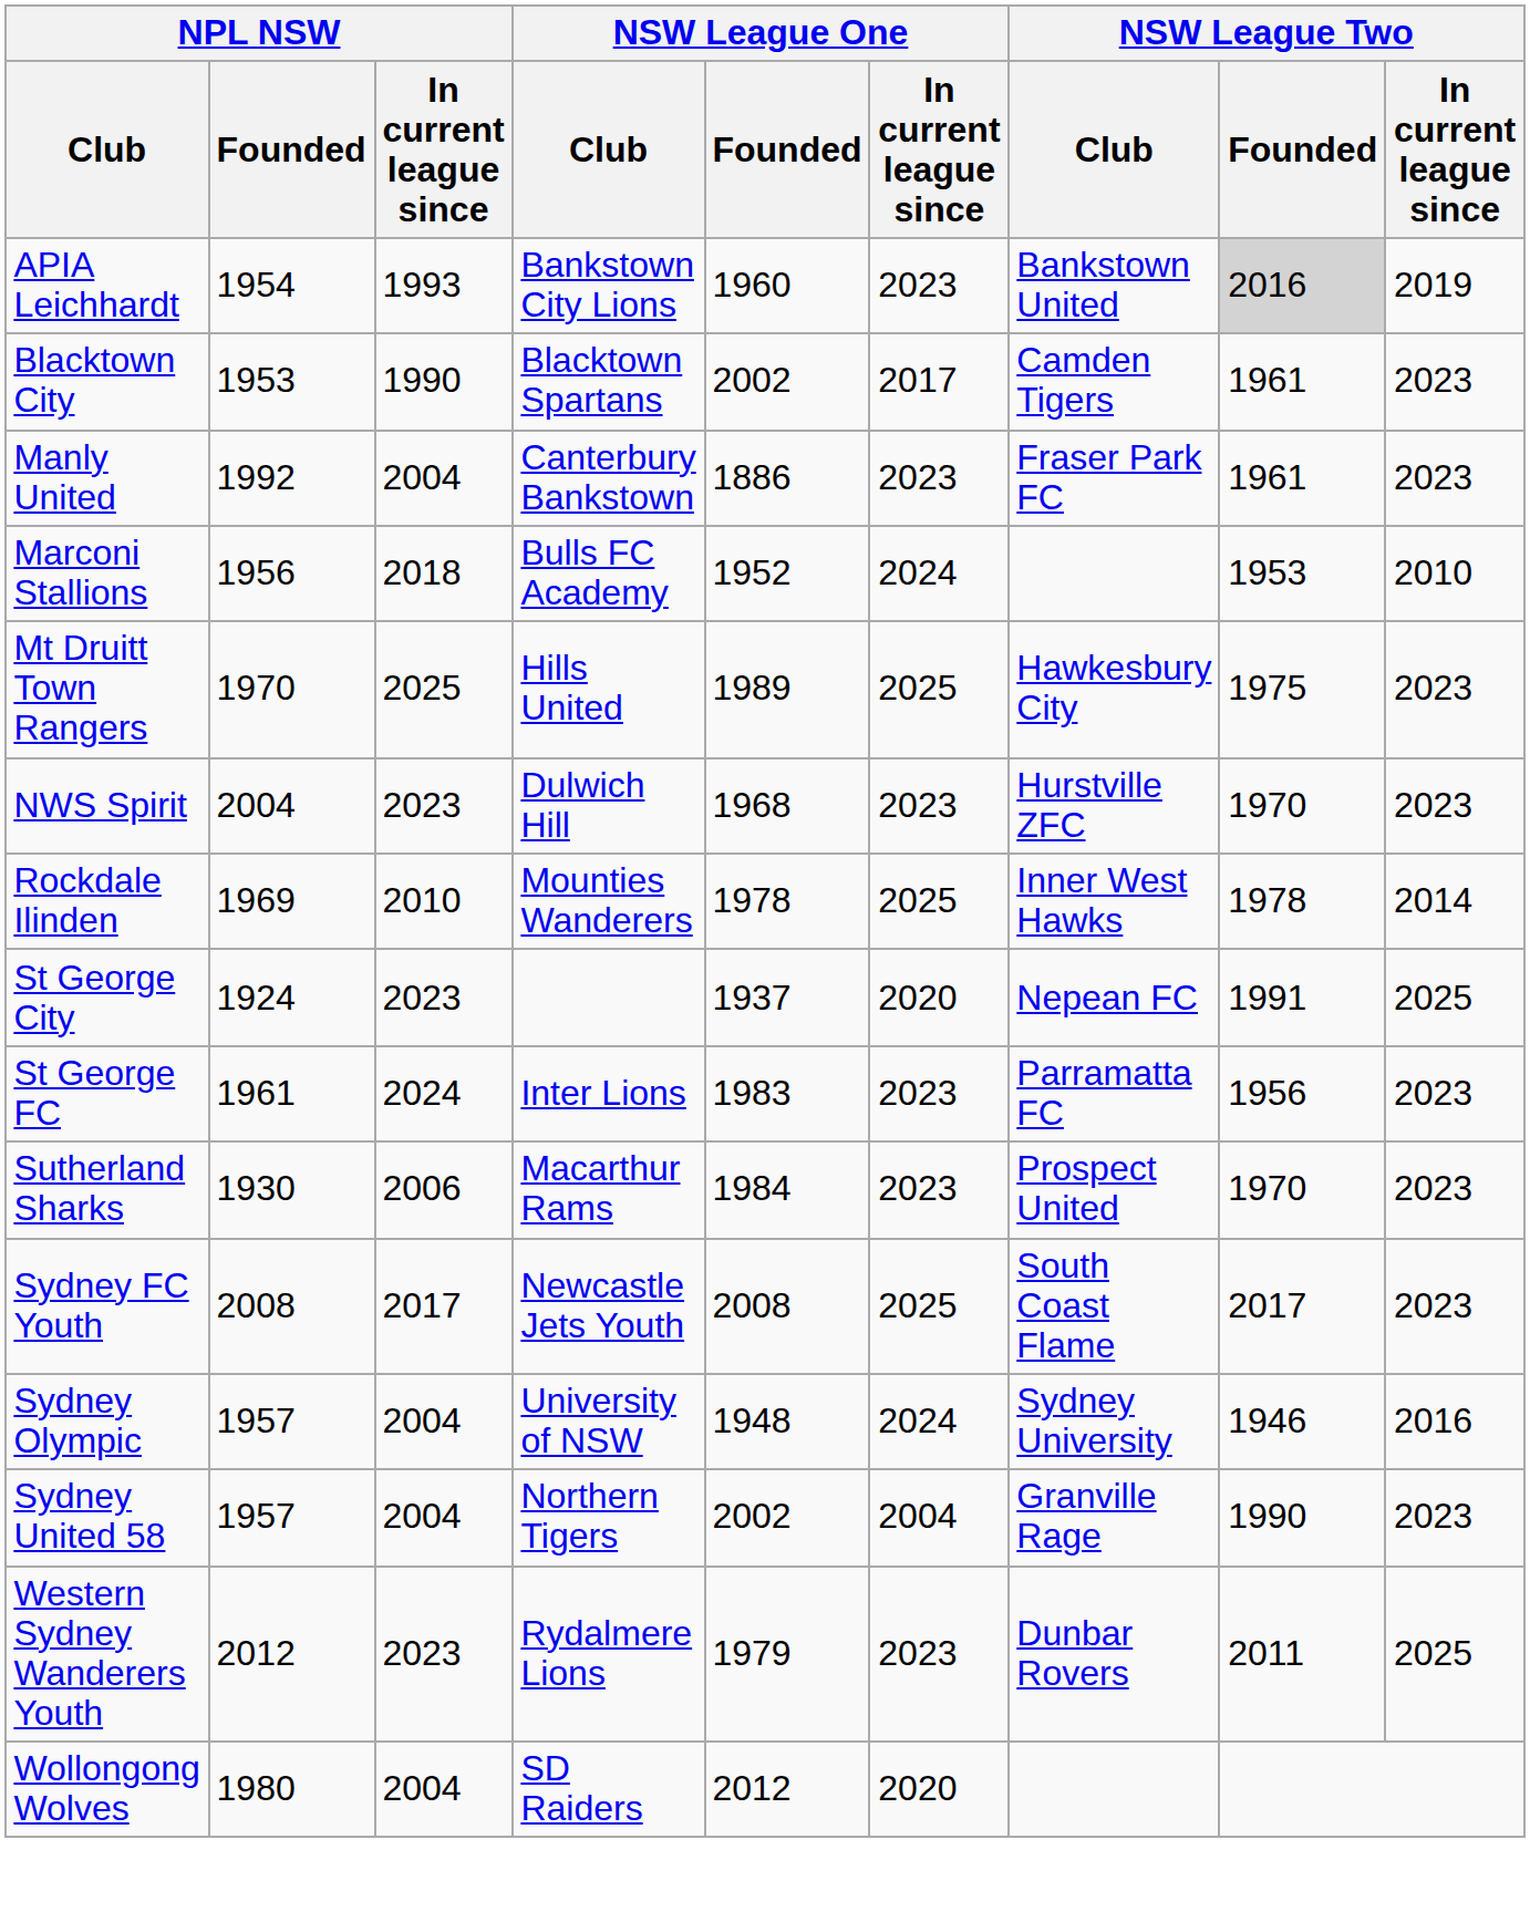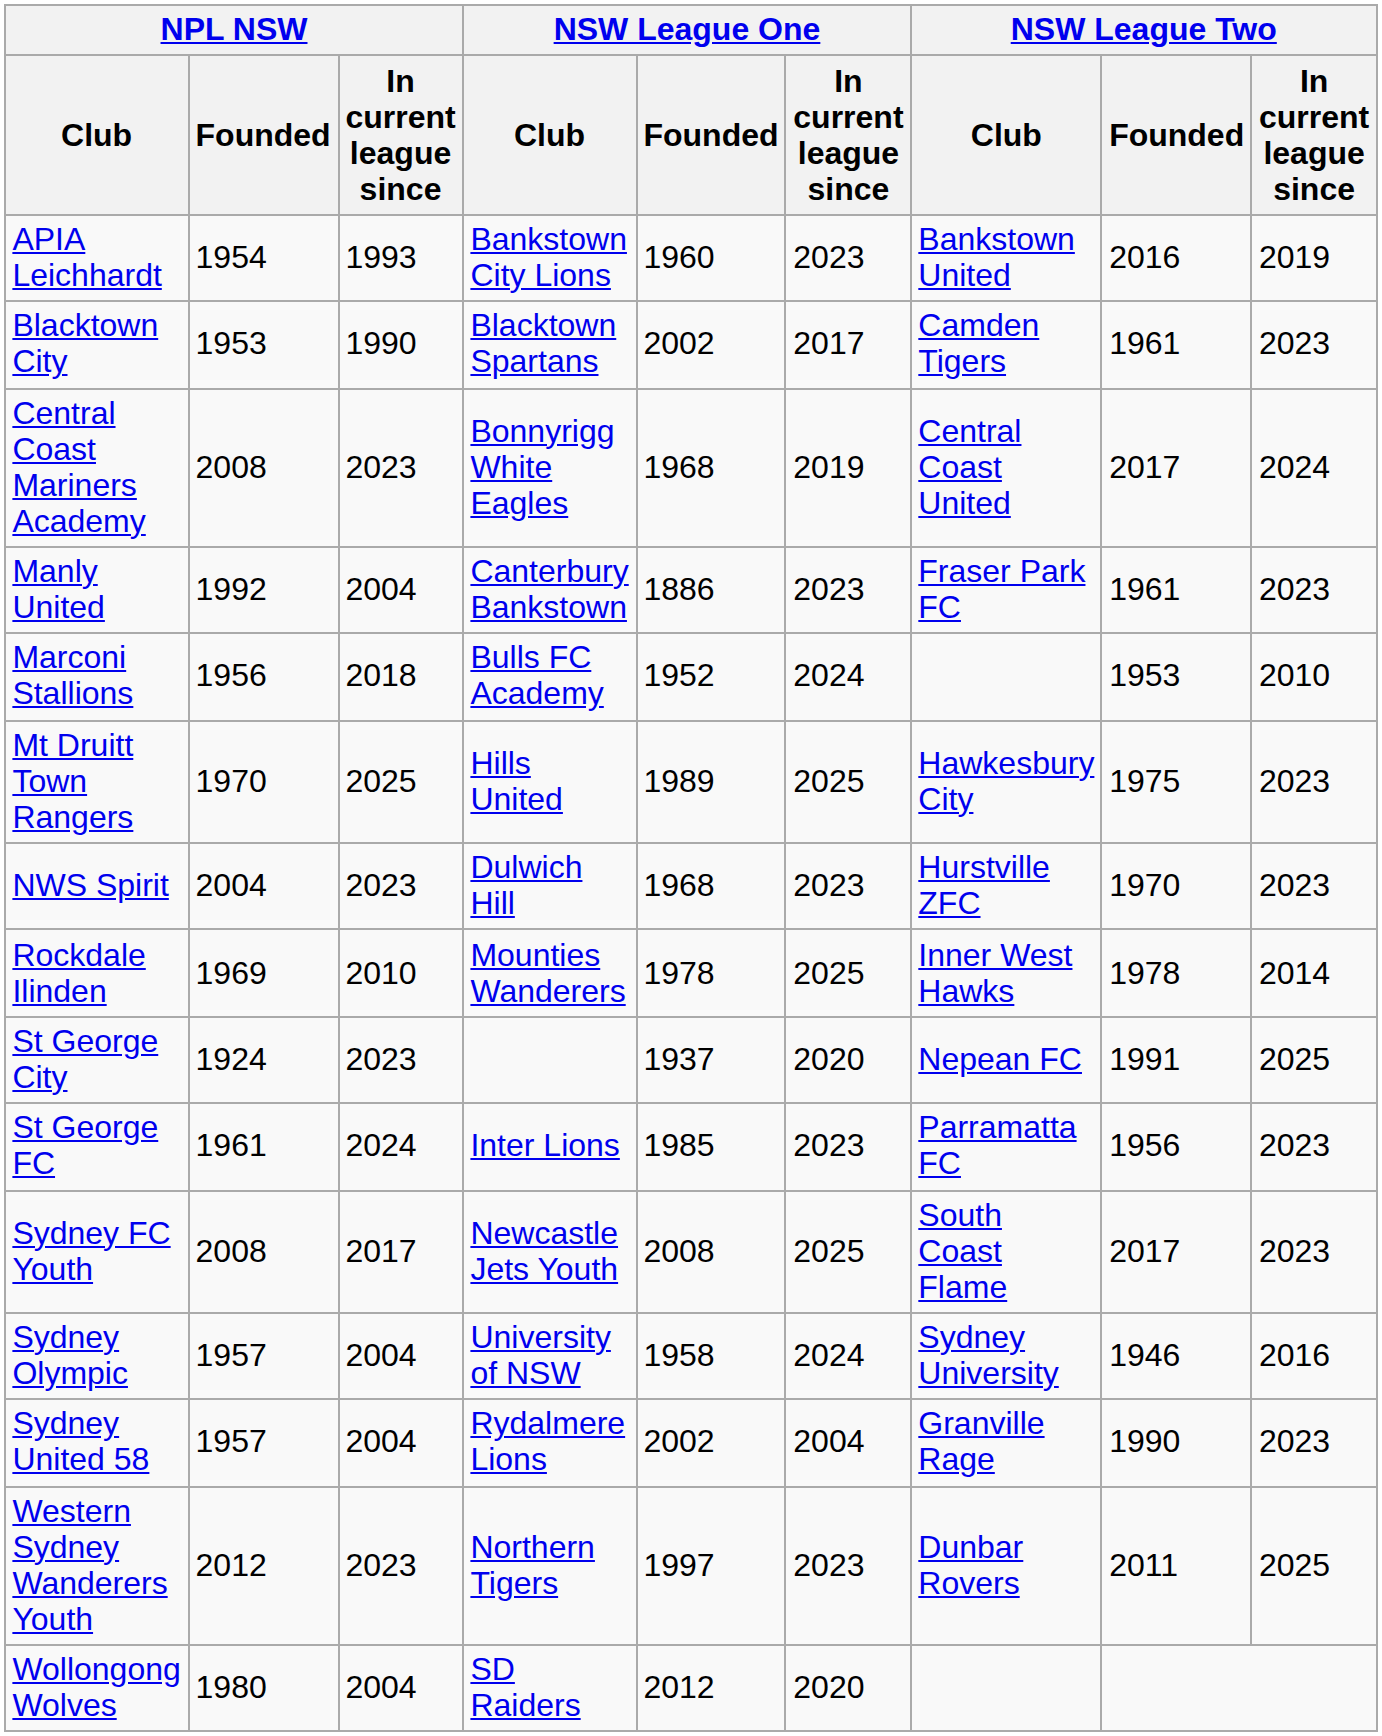 <table class="wikitable sortable">
 <tr>
 <th colspan=3><a href='#'>NPL NSW</a></th>
 <th colspan=3><a href='#'>NSW League One</a></th>
 <th colspan=3><a href='#'>NSW League Two</a></th>
 </tr>
 <tr>
 <th>Club</th>
 <th>Founded</th>
 <th>In current league since</th>
 <th>Club</th>
 <th>Founded</th>
 <th>In current league since</th>
 <th>Club</th>
 <th>Founded</th>
 <th>In current league since</th>
 </tr>
 <tr>
 <td><a href='#'>APIA Leichhardt</a></td>
 <td>1954</td>
 <td>1993</td>
 <td><a href='#'>Bankstown City Lions</a></td>
 <td>1960</td>
 <td>2023</td>
 <td><a href='#'>Bankstown United</a></td>
-<td style="background: lightgrey;">2016</td>
+<td>2016</td>
 <td>2019</td>
 </tr>
 <tr>
 <td><a href='#'>Blacktown City</a></td>
 <td>1953</td>
 <td>1990</td>
 <td><a href='#'>Blacktown Spartans</a></td>
 <td>2002</td>
 <td>2017</td>
 <td><a href='#'>Camden Tigers</a></td>
 <td>1961</td>
 <td>2023</td>
+</tr>
+<tr>
+<td><a href='#'>Central Coast Mariners Academy</a></td>
+<td>2008</td>
+<td>2023</td>
+<td><a href='#'>Bonnyrigg White Eagles</a></td>
+<td>1968</td>
+<td>2019</td>
+<td><a href='#'>Central Coast United</a></td>
+<td>2017</td>
+<td>2024</td>
 </tr>
 <tr>
 <td><a href='#'>Manly United</a></td>
 <td>1992</td>
 <td>2004</td>
 <td><a href='#'>Canterbury Bankstown</a></td>
 <td>1886</td>
 <td>2023</td>
 <td><a href='#'>Fraser Park FC</a></td>
 <td>1961</td>
 <td>2023</td>
 </tr>
 <tr>
 <td><a href='#'>Marconi Stallions</a></td>
 <td>1956</td>
 <td>2018</td>
 <td><a href='#'>Bulls FC Academy</a></td>
 <td>1952</td>
 <td>2024</td>
 <td></td>
 <td>1953</td>
 <td>2010</td>
 </tr>
 <tr>
 <td><a href='#'>Mt Druitt Town Rangers</a></td>
 <td>1970</td>
 <td>2025</td>
 <td><a href='#'>Hills United</a></td>
 <td>1989</td>
 <td>2025</td>
 <td><a href='#'>Hawkesbury City</a></td>
 <td>1975</td>
 <td>2023</td>
 </tr>
 <tr>
 <td><a href='#'>NWS Spirit</a></td>
 <td>2004</td>
 <td>2023</td>
 <td><a href='#'>Dulwich Hill</a></td>
 <td>1968</td>
 <td>2023</td>
 <td><a href='#'>Hurstville ZFC</a></td>
 <td>1970</td>
 <td>2023</td>
 </tr>
 <tr>
 <td><a href='#'>Rockdale Ilinden</a></td>
 <td>1969</td>
 <td>2010</td>
 <td><a href='#'>Mounties Wanderers</a></td>
 <td>1978</td>
 <td>2025</td>
 <td><a href='#'>Inner West Hawks</a></td>
 <td>1978</td>
 <td>2014</td>
 </tr>
 <tr>
 <td><a href='#'>St George City</a></td>
 <td>1924</td>
 <td>2023</td>
 <td></td>
 <td>1937</td>
 <td>2020</td>
 <td><a href='#'>Nepean FC</a></td>
 <td>1991</td>
 <td>2025</td>
 </tr>
 <tr>
 <td><a href='#'>St George FC</a></td>
 <td>1961</td>
 <td>2024</td>
 <td><a href='#'>Inter Lions</a></td>
-<td>1983</td>
+<td>1985</td>
 <td>2023</td>
 <td><a href='#'>Parramatta FC</a></td>
 <td>1956</td>
-<td>2023</td>
-</tr>
-<tr>
-<td><a href='#'>Sutherland Sharks</a></td>
-<td>1930</td>
-<td>2006</td>
-<td><a href='#'>Macarthur Rams</a></td>
-<td>1984</td>
-<td>2023</td>
-<td><a href='#'>Prospect United</a></td>
-<td>1970</td>
 <td>2023</td>
 </tr>
 <tr>
 <td><a href='#'>Sydney FC Youth</a></td>
 <td>2008</td>
 <td>2017</td>
 <td><a href='#'>Newcastle Jets Youth</a></td>
 <td>2008</td>
 <td>2025</td>
 <td><a href='#'>South Coast Flame</a></td>
 <td>2017</td>
 <td>2023</td>
 </tr>
 <tr>
 <td><a href='#'>Sydney Olympic</a></td>
 <td>1957</td>
 <td>2004</td>
 <td><a href='#'>University of NSW</a></td>
-<td>1948</td>
+<td>1958</td>
 <td>2024</td>
 <td><a href='#'>Sydney University</a></td>
 <td>1946</td>
 <td>2016</td>
 </tr>
 <tr>
 <td><a href='#'>Sydney United 58</a></td>
 <td>1957</td>
 <td>2004</td>
-<td><a href='#'>Northern Tigers</a></td>
+<td><a href='#'>Rydalmere Lions</a></td>
 <td>2002</td>
 <td>2004</td>
 <td><a href='#'>Granville Rage</a></td>
 <td>1990</td>
 <td>2023</td>
 </tr>
 <tr>
 <td><a href='#'>Western Sydney Wanderers Youth</a></td>
 <td>2012</td>
 <td>2023</td>
-<td><a href='#'>Rydalmere Lions</a></td>
-<td>1979</td>
+<td><a href='#'>Northern Tigers</a></td>
+<td>1997</td>
 <td>2023</td>
 <td><a href='#'>Dunbar Rovers</a></td>
 <td>2011</td>
 <td>2025</td>
 </tr>
 <tr>
 <td><a href='#'>Wollongong Wolves</a></td>
 <td>1980</td>
 <td>2004</td>
 <td><a href='#'>SD Raiders</a></td>
 <td>2012</td>
 <td>2020</td>
 <td></td>
 </tr>
 </table>
